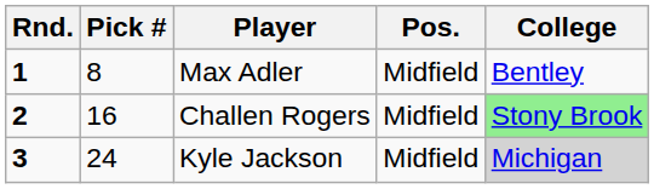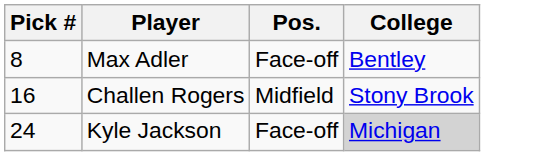 <table class="wikitable">
 <tr>
-<th>Rnd.</th>
 <th>Pick #</th>
 <th>Player</th>
 <th>Pos.</th>
 <th>College</th>
 </tr>
 <tr>
-<td><strong>1</strong></td>
 <td>8</td>
 <td>Max Adler</td>
-<td>Midfield</td>
+<td>Face-off</td>
 <td><a href='#'>Bentley</a></td>
 </tr>
 <tr>
-<td><strong>2</strong></td>
 <td>16</td>
 <td>Challen Rogers</td>
 <td>Midfield</td>
-<td style="background: lightgreen;"><a href='#'>Stony Brook</a></td>
+<td><a href='#'>Stony Brook</a></td>
 </tr>
 <tr>
-<td><strong>3</strong></td>
 <td>24</td>
 <td>Kyle Jackson</td>
-<td>Midfield</td>
+<td>Face-off</td>
 <td style="background: lightgrey;"><a href='#'>Michigan</a></td>
 </tr>
 </table>
